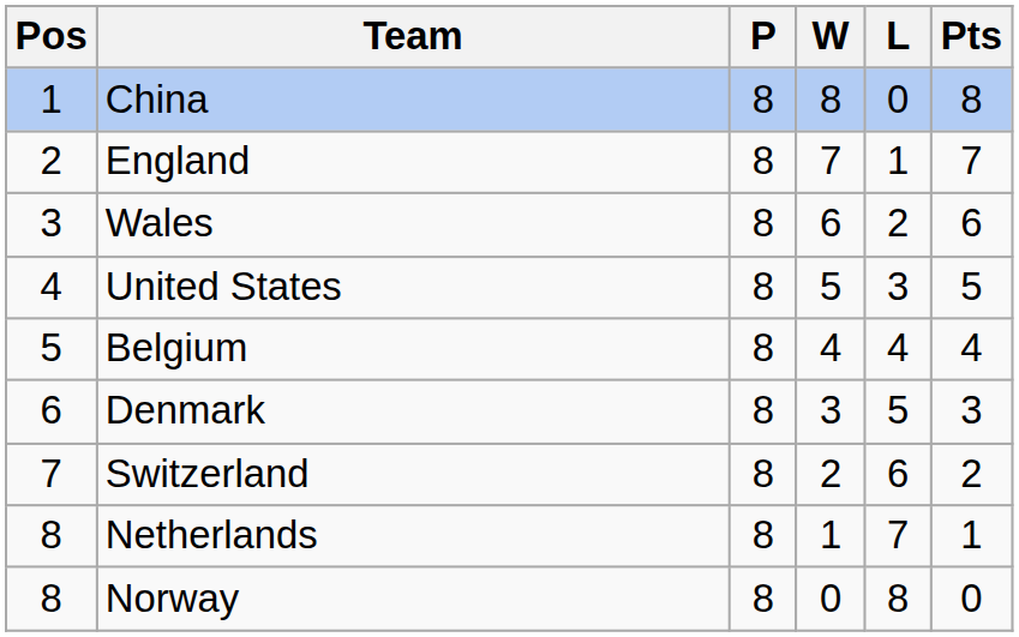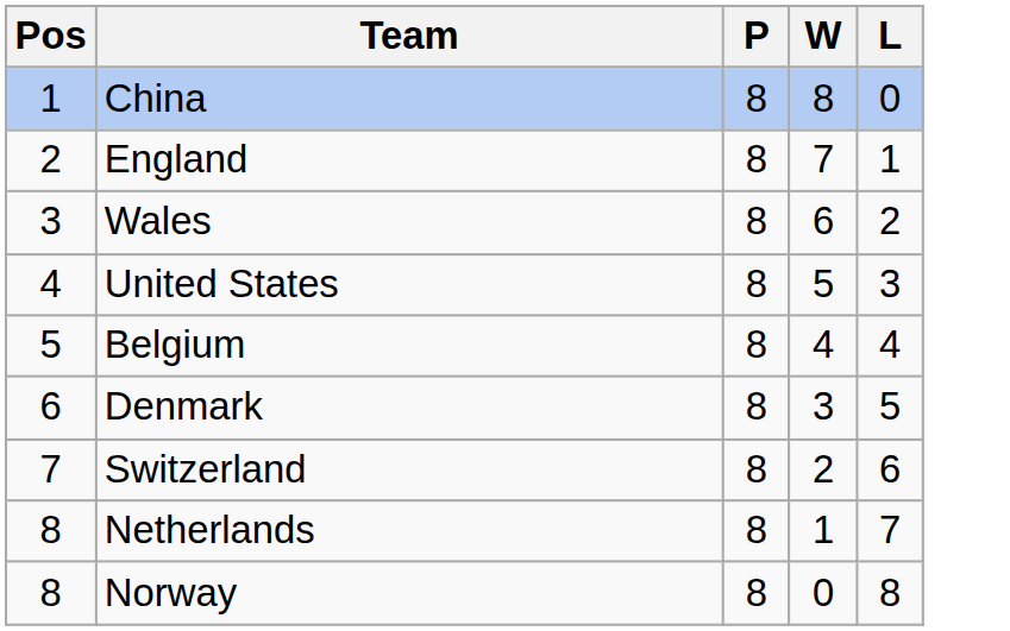 <table class="wikitable" style="font-size: 100%">
 <tr>
 <th width=15>Pos</th>
 <th width=250>Team</th>
 <th width=20>P</th>
 <th width=20>W</th>
 <th width=20>L</th>
-<th width=20>Pts</th>
 </tr>
 <tr align=center style="background: #b2ccf4;">
 <td>1</td>
 <td align="left"> China</td>
 <td>8</td>
 <td>8</td>
 <td>0</td>
-<td>8</td>
 </tr>
 <tr align=center>
 <td>2</td>
 <td align="left"> England</td>
 <td>8</td>
 <td>7</td>
 <td>1</td>
-<td>7</td>
 </tr>
 <tr align=center>
 <td>3</td>
 <td align="left"> Wales</td>
 <td>8</td>
 <td>6</td>
 <td>2</td>
-<td>6</td>
 </tr>
 <tr align=center>
 <td>4</td>
 <td align="left"> United States</td>
 <td>8</td>
 <td>5</td>
 <td>3</td>
-<td>5</td>
 </tr>
 <tr align=center>
 <td>5</td>
 <td align="left"> Belgium</td>
 <td>8</td>
-<td>4</td>
 <td>4</td>
 <td>4</td>
 </tr>
 <tr align=center>
 <td>6</td>
 <td align="left"> Denmark</td>
 <td>8</td>
 <td>3</td>
 <td>5</td>
-<td>3</td>
 </tr>
 <tr align=center>
 <td>7</td>
 <td align="left"> Switzerland</td>
 <td>8</td>
 <td>2</td>
 <td>6</td>
-<td>2</td>
 </tr>
 <tr align=center>
 <td>8</td>
 <td align="left"> Netherlands</td>
 <td>8</td>
 <td>1</td>
 <td>7</td>
-<td>1</td>
 </tr>
 <tr align=center>
 <td>8</td>
 <td align="left"> Norway</td>
 <td>8</td>
 <td>0</td>
 <td>8</td>
-<td>0</td>
 </tr>
 </table>
